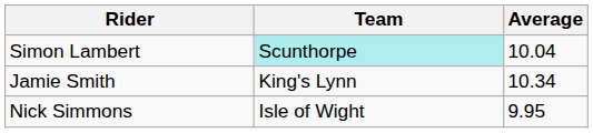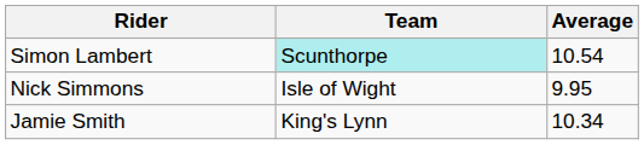 <table class="wikitable" style="font-size: 100%">
 <tr>
 <th width=200>Rider</th>
 <th width=200>Team</th>
 <th width=40>Average</th>
 </tr>
 <tr>
 <td align="left">Simon Lambert</td>
 <td style="background: paleturquoise;">Scunthorpe</td>
-<td>10.04</td>
+<td>10.54</td>
+</tr>
+<tr>
+<td align="left">Nick Simmons</td>
+<td>Isle of Wight</td>
+<td>9.95</td>
 </tr>
 <tr>
 <td align="left">Jamie Smith</td>
 <td>King's Lynn</td>
 <td>10.34</td>
 </tr>
-<tr>
-<td align="left">Nick Simmons</td>
-<td>Isle of Wight</td>
-<td>9.95</td>
-</tr>
 </table>
